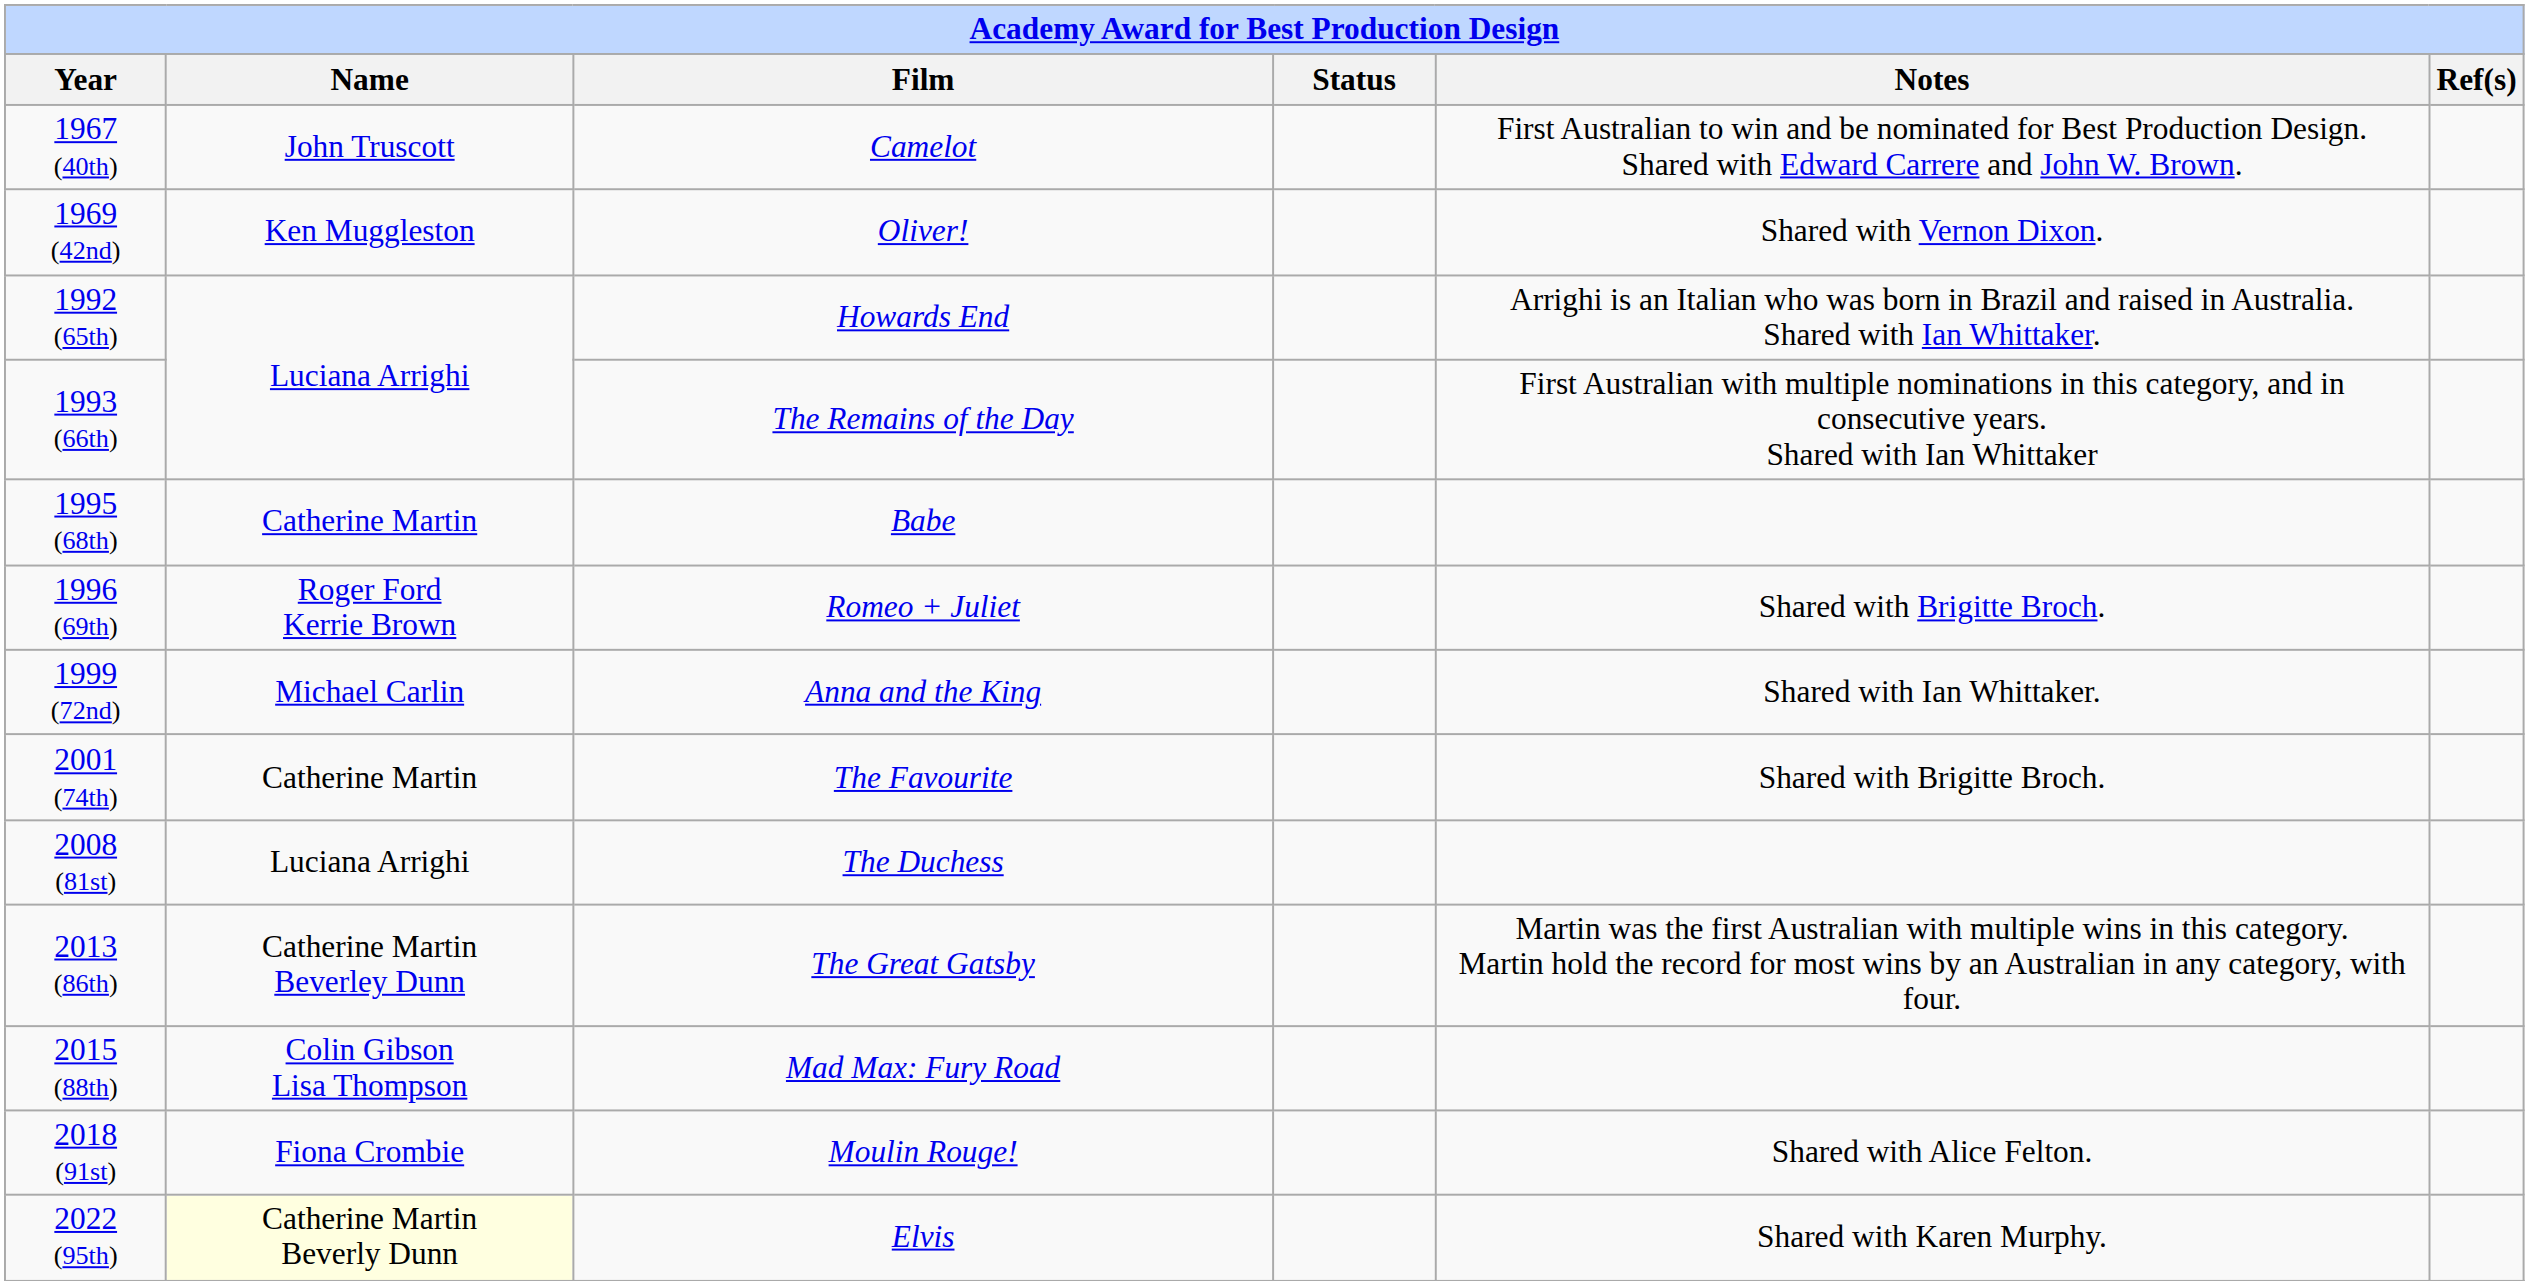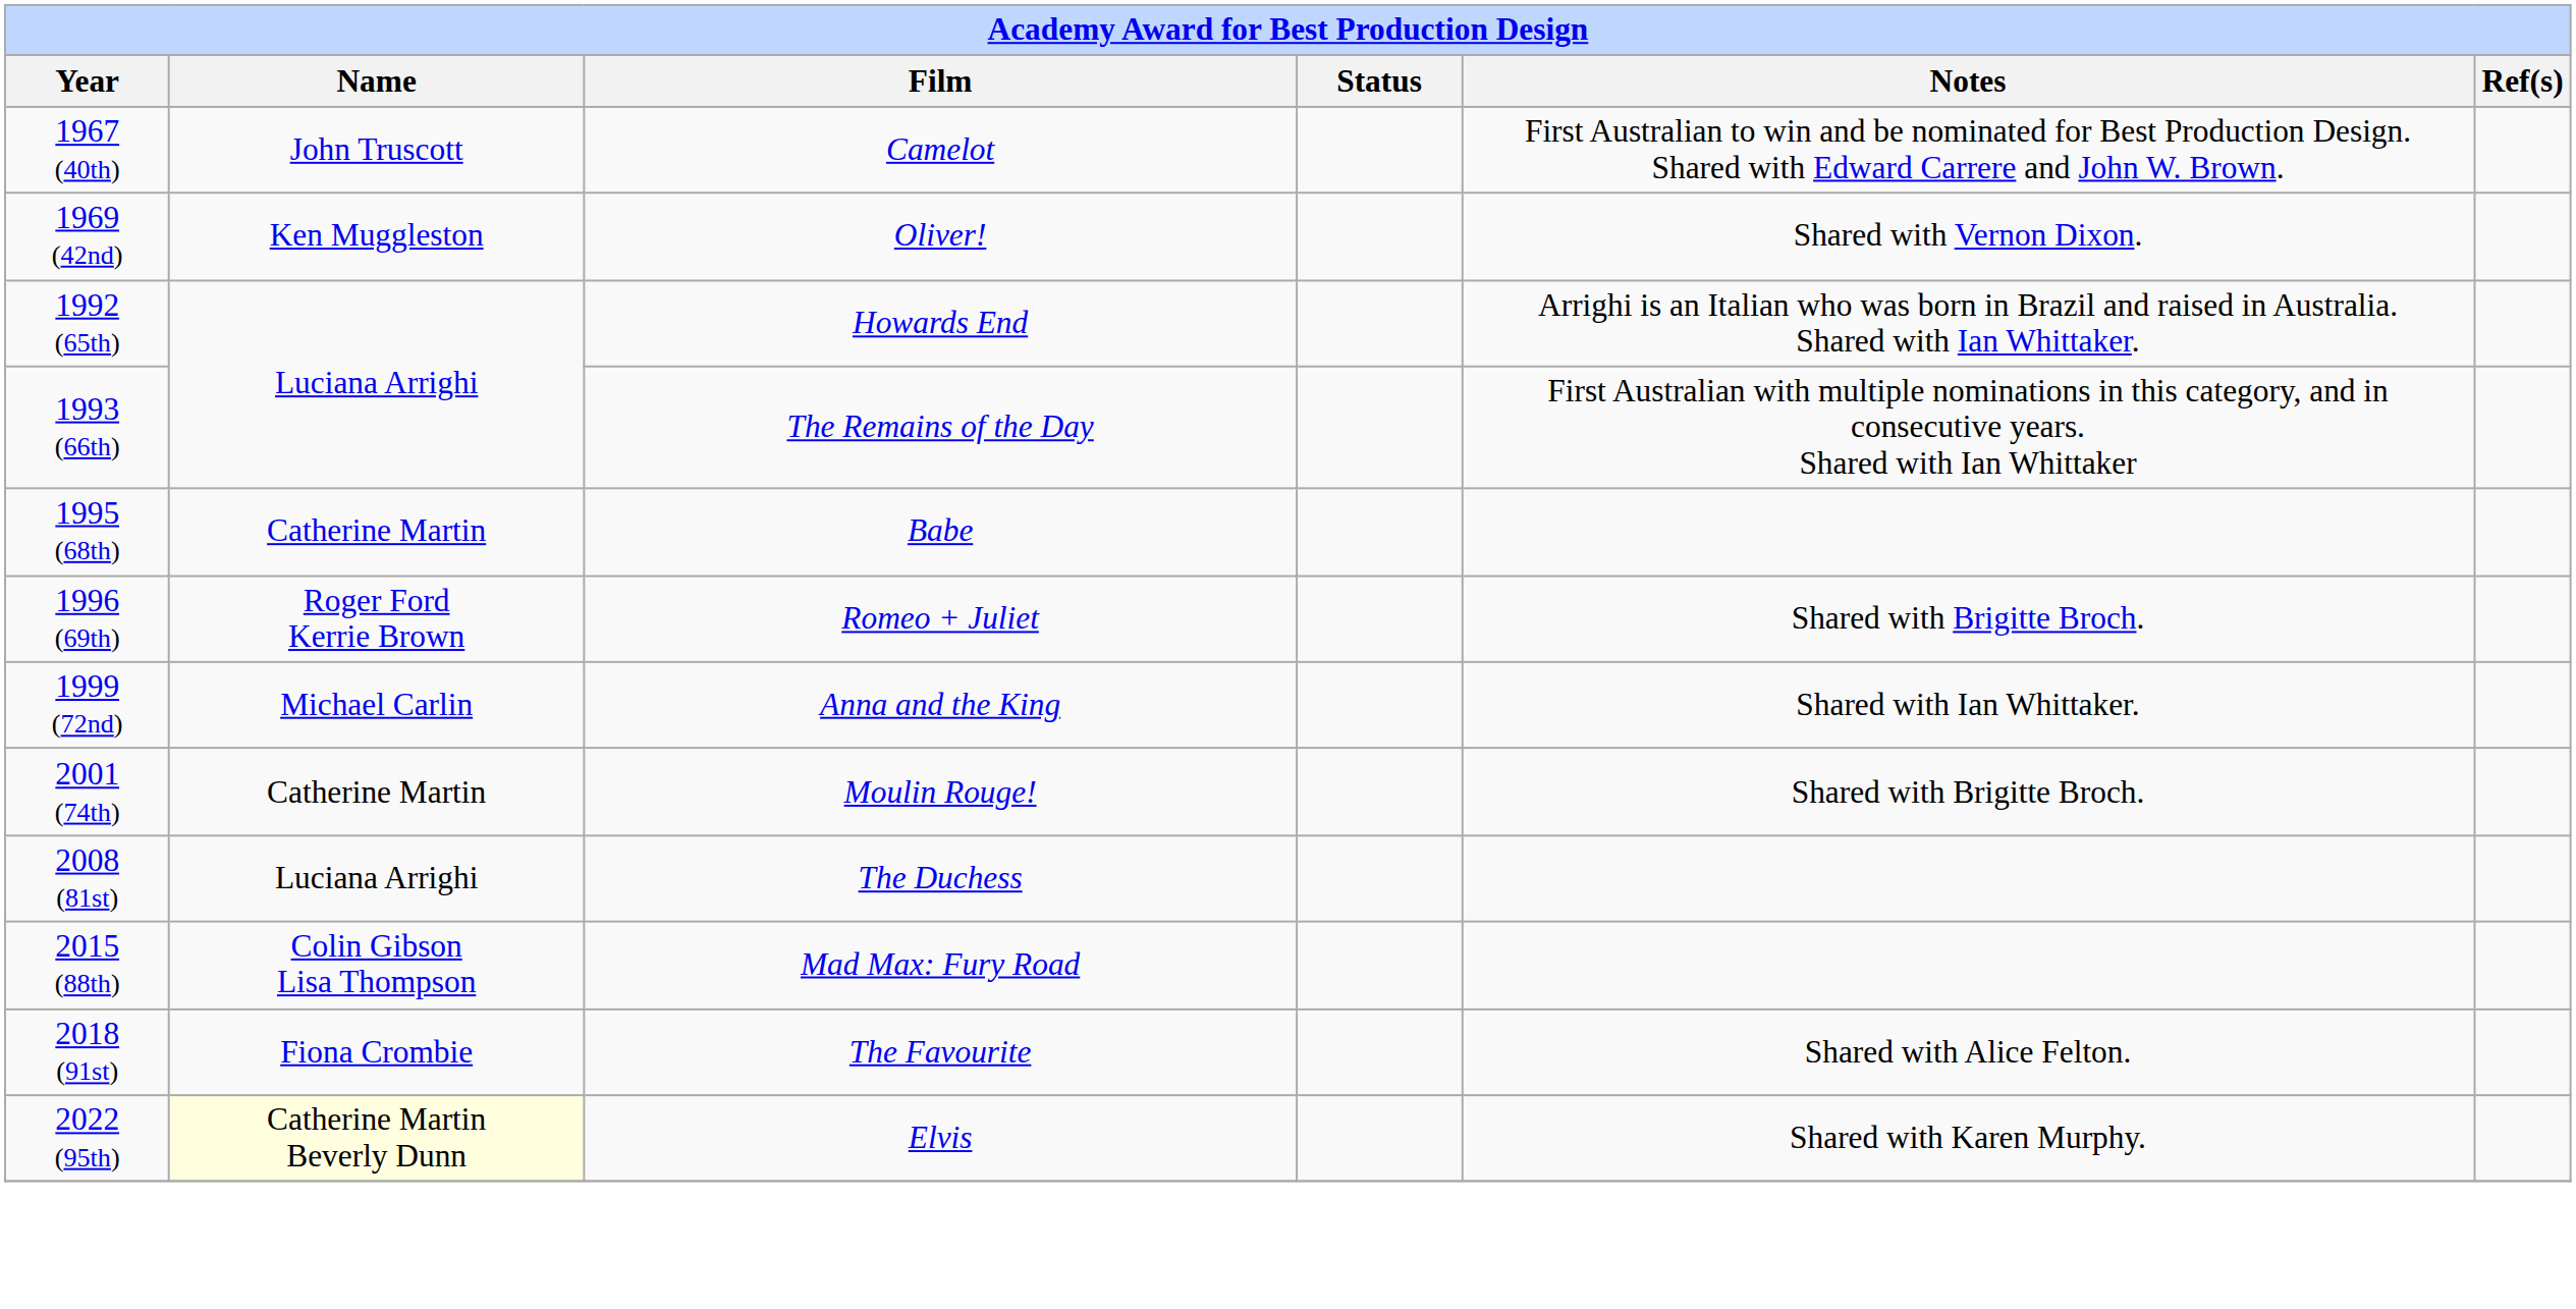 <table class="wikitable" style="text-align: center">
 <tr style="background:#bfd7ff;">
 <td colspan="6" style="text-align:center;"><strong><a href='#'>Academy Award for Best Production Design</a></strong></td>
 </tr>
 <tr style="background:#ebf5ff;">
 <th style="width:75px;">Year</th>
 <th style="width:200px;">Name</th>
 <th style="width:350px;">Film</th>
 <th style="width:75px;">Status</th>
 <th style="width:500px;">Notes</th>
 <th width="3">Ref(s)</th>
 </tr>
 <tr>
 <td style="text-align: center"><a href='#'>1967</a><br><small>(<a href='#'>40th</a>)</small></td>
 <td><a href='#'>John Truscott</a></td>
 <td><em><a href='#'>Camelot</a></em></td>
 <td></td>
 <td>First Australian to win and be nominated for Best Production Design.<br>Shared with <a href='#'>Edward Carrere</a> and <a href='#'>John W. Brown</a>.</td>
 <td style="text-align: center"></td>
 </tr>
 <tr>
 <td style="text-align: center"><a href='#'>1969</a><br><small>(<a href='#'>42nd</a>)</small></td>
 <td><a href='#'>Ken Muggleston</a></td>
 <td><em><a href='#'>Oliver!</a></em></td>
 <td></td>
 <td>Shared with <a href='#'>Vernon Dixon</a>.</td>
 <td style="text-align: center"></td>
 </tr>
 <tr>
 <td style="text-align: center"><a href='#'>1992</a><br><small>(<a href='#'>65th</a>)</small></td>
 <td rowspan=2><a href='#'>Luciana Arrighi</a></td>
 <td><em><a href='#'>Howards End</a></em></td>
 <td></td>
 <td>Arrighi is an Italian who was born in Brazil and raised in Australia.<br>Shared with <a href='#'>Ian Whittaker</a>.</td>
 <td style="text-align: center"></td>
 </tr>
 <tr>
 <td style="text-align: center"><a href='#'>1993</a><br><small>(<a href='#'>66th</a>)</small></td>
 <td><em><a href='#'>The Remains of the Day</a></em></td>
 <td></td>
 <td>First Australian with multiple nominations in this category, and in consecutive years.<br>Shared with Ian Whittaker</td>
 <td style="text-align: center"></td>
 </tr>
 <tr>
 <td style="text-align: center"><a href='#'>1995</a><br><small>(<a href='#'>68th</a>)</small></td>
 <td><a href='#'>Catherine Martin</a></td>
 <td><em><a href='#'>Babe</a></em></td>
 <td></td>
 <td></td>
 <td style="text-align: center"></td>
 </tr>
 <tr>
 <td style="text-align: center"><a href='#'>1996</a><br><small>(<a href='#'>69th</a>)</small></td>
 <td><a href='#'>Roger Ford</a><br><a href='#'>Kerrie Brown</a></td>
 <td><em><a href='#'>Romeo + Juliet</a></em></td>
 <td></td>
 <td>Shared with <a href='#'>Brigitte Broch</a>.</td>
 <td style="text-align: center"></td>
 </tr>
 <tr>
 <td style="text-align: center"><a href='#'>1999</a><br><small>(<a href='#'>72nd</a>)</small></td>
 <td><a href='#'>Michael Carlin</a></td>
 <td><em><a href='#'>Anna and the King</a></em></td>
 <td></td>
 <td>Shared with Ian Whittaker.</td>
 <td style="text-align: center"></td>
 </tr>
 <tr>
 <td style="text-align: center"><a href='#'>2001</a><br><small>(<a href='#'>74th</a>)</small></td>
 <td>Catherine Martin</td>
-<td><em><a href='#'>The Favourite</a></em></td>
+<td><em><a href='#'>Moulin Rouge!</a></em></td>
 <td></td>
 <td>Shared with Brigitte Broch.</td>
 <td style="text-align: center"></td>
 </tr>
 <tr>
 <td style="text-align: center"><a href='#'>2008</a><br><small>(<a href='#'>81st</a>)</small></td>
 <td>Luciana Arrighi</td>
 <td><em><a href='#'>The Duchess</a></em></td>
 <td></td>
 <td></td>
 <td style="text-align: center"></td>
 </tr>
 <tr>
-<td style="text-align: center"><a href='#'>2013</a><br><small>(<a href='#'>86th</a>)</small></td>
-<td>Catherine Martin<br> <a href='#'>Beverley Dunn</a></td>
-<td><em><a href='#'>The Great Gatsby</a></em></td>
-<td></td>
-<td>Martin was the first Australian with multiple wins in this category.<br>Martin hold the record for most wins by an Australian in any category, with four.</td>
-<td style="text-align: center"></td>
-</tr>
-<tr>
 <td style="text-align: center"><a href='#'>2015</a><br><small>(<a href='#'>88th</a>)</small></td>
 <td><a href='#'>Colin Gibson</a><br><a href='#'>Lisa Thompson</a></td>
 <td><em><a href='#'>Mad Max: Fury Road</a></em></td>
 <td></td>
 <td></td>
 <td style="text-align: center"></td>
 </tr>
 <tr>
 <td style="text-align: center"><a href='#'>2018</a><br><small>(<a href='#'>91st</a>)</small></td>
 <td><a href='#'>Fiona Crombie</a></td>
-<td><em><a href='#'>Moulin Rouge!</a></em></td>
+<td><em><a href='#'>The Favourite</a></em></td>
 <td></td>
 <td>Shared with Alice Felton.</td>
 <td></td>
 </tr>
 <tr>
 <td style="text-align: center"><a href='#'>2022</a><br><small>(<a href='#'>95th</a>)</small></td>
 <td style="background: lightyellow;">Catherine Martin<br> Beverly Dunn</td>
 <td><em><a href='#'>Elvis</a></em></td>
 <td></td>
 <td>Shared with Karen Murphy.</td>
 <td></td>
 </tr>
 <tr>
 </tr>
 </table>
